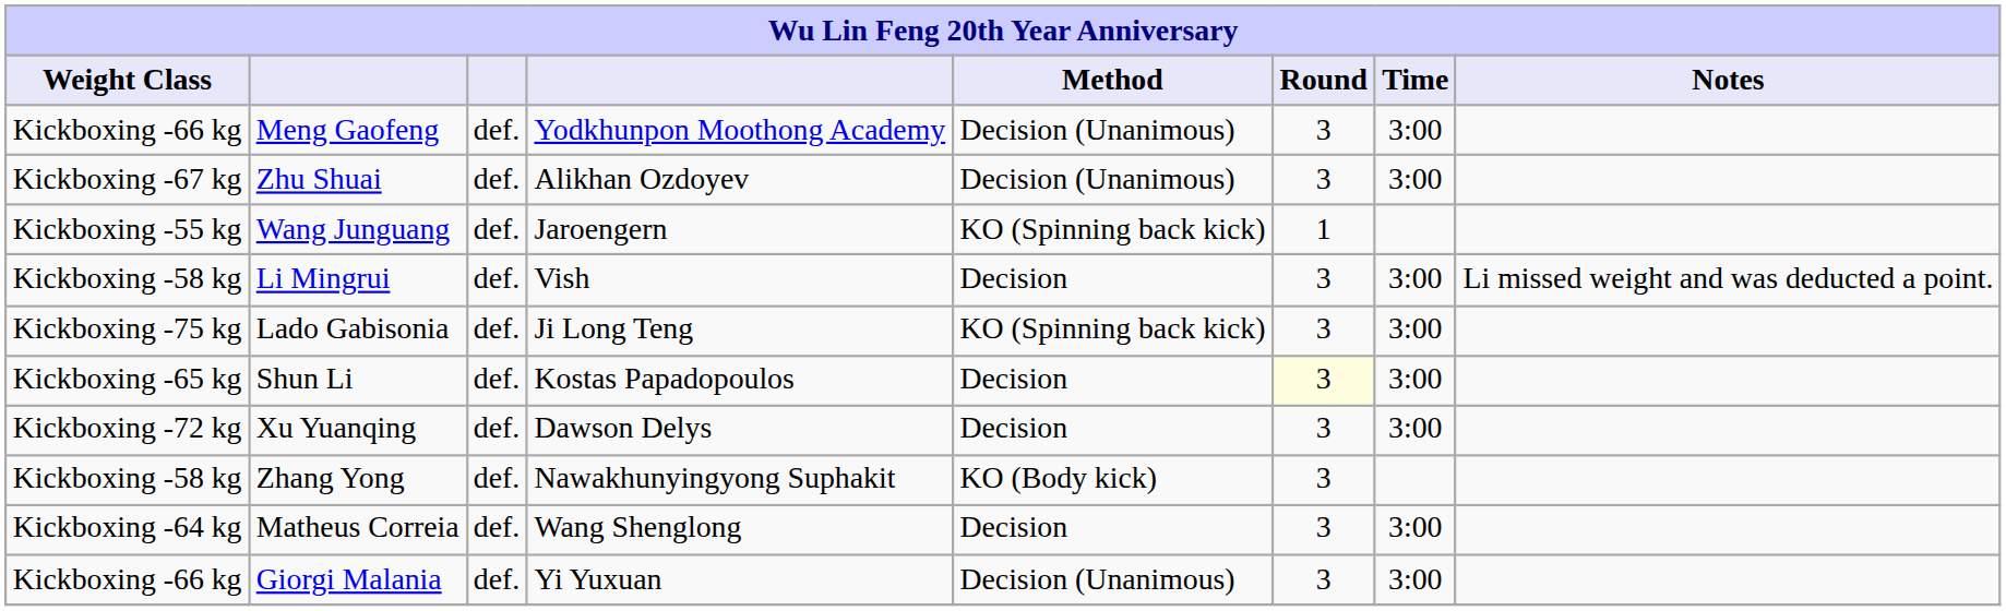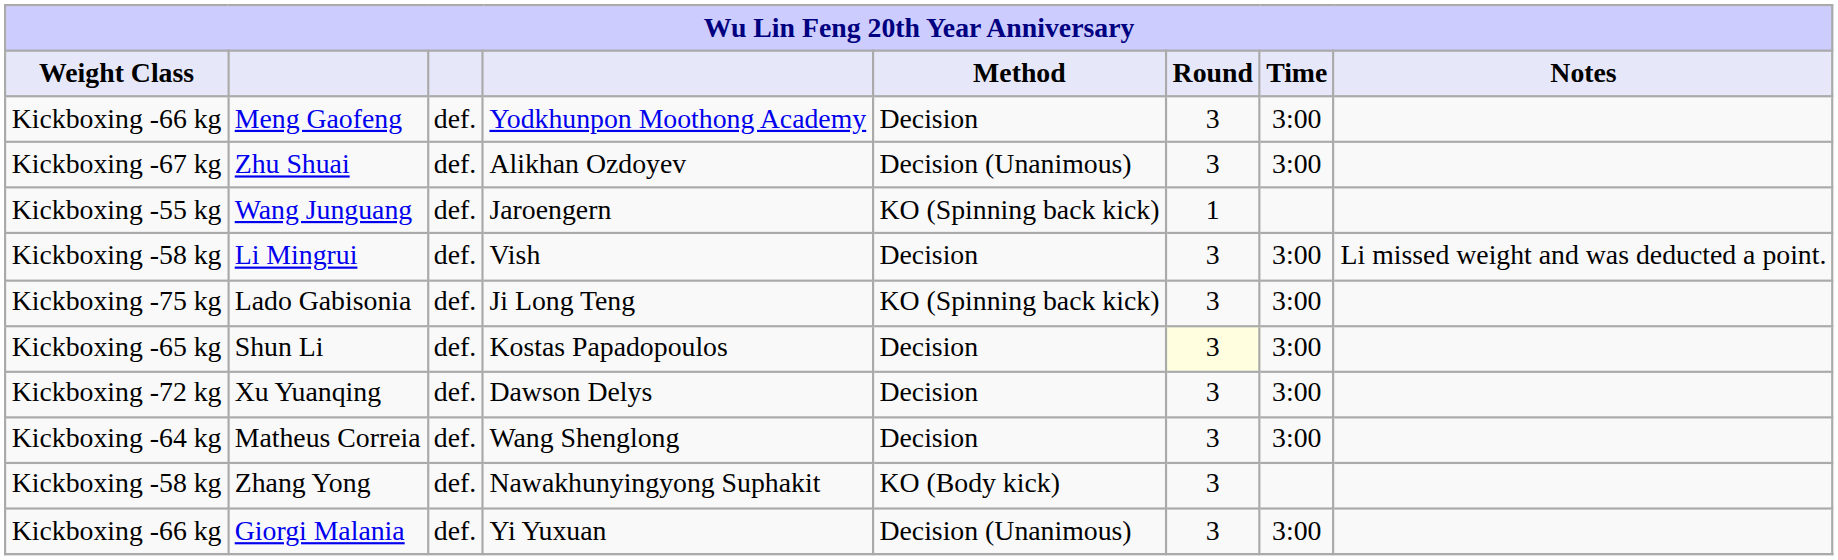 <table class="wikitable" style="font-size: 80%;">
 <tr>
 <th colspan="8" style="background-color: #ccf; color: #000080; text-align: center;">Wu Lin Feng 20th Year Anniversary</th>
 </tr>
 <tr>
 <th colspan="1" style="background-color: #E6E8FA; color: #000000; text-align: center;">Weight Class</th>
 <th colspan="1" style="background-color: #E6E8FA; color: #000000; text-align: center;"></th>
 <th colspan="1" style="background-color: #E6E8FA; color: #000000; text-align: center;"></th>
 <th colspan="1" style="background-color: #E6E8FA; color: #000000; text-align: center;"></th>
 <th colspan="1" style="background-color: #E6E8FA; color: #000000; text-align: center;">Method</th>
 <th colspan="1" style="background-color: #E6E8FA; color: #000000; text-align: center;">Round</th>
 <th colspan="1" style="background-color: #E6E8FA; color: #000000; text-align: center;">Time</th>
 <th colspan="1" style="background-color: #E6E8FA; color: #000000; text-align: center;">Notes</th>
 </tr>
 <tr>
 <td>Kickboxing -66 kg</td>
 <td> <a href='#'>Meng Gaofeng</a></td>
 <td align=center>def.</td>
 <td> <a href='#'>Yodkhunpon Moothong Academy</a></td>
-<td>Decision (Unanimous)</td>
+<td>Decision</td>
 <td align=center>3</td>
 <td align=center>3:00</td>
 <td></td>
 </tr>
 <tr>
 <td>Kickboxing -67 kg</td>
 <td> <a href='#'>Zhu Shuai</a></td>
 <td align=center>def.</td>
 <td> Alikhan Ozdoyev</td>
 <td>Decision (Unanimous)</td>
 <td align=center>3</td>
 <td align=center>3:00</td>
 <td></td>
 </tr>
 <tr>
 <td>Kickboxing -55 kg</td>
 <td> <a href='#'>Wang Junguang</a></td>
 <td align=center>def.</td>
 <td> Jaroengern</td>
 <td>KO (Spinning back kick)</td>
 <td align=center>1</td>
 <td align=center></td>
 <td></td>
 </tr>
 <tr>
 <td>Kickboxing -58 kg</td>
 <td> <a href='#'>Li Mingrui</a></td>
 <td align="center">def.</td>
 <td> Vish</td>
 <td>Decision</td>
 <td align="center">3</td>
 <td align="center">3:00</td>
 <td>Li missed weight and was deducted a point.</td>
 </tr>
 <tr>
 <td>Kickboxing -75 kg</td>
 <td> Lado Gabisonia</td>
 <td align="center">def.</td>
 <td> Ji Long Teng</td>
 <td>KO (Spinning back kick)</td>
 <td align="center">3</td>
 <td align="center">3:00</td>
 <td></td>
 </tr>
 <tr>
 <td>Kickboxing -65 kg</td>
 <td> Shun Li</td>
 <td align="center">def.</td>
 <td> Kostas Papadopoulos</td>
 <td>Decision</td>
 <td align="center" style="background: lightyellow;">3</td>
 <td align="center">3:00</td>
 <td></td>
 </tr>
 <tr>
 <td>Kickboxing -72 kg</td>
 <td> Xu Yuanqing</td>
 <td align="center">def.</td>
 <td> Dawson Delys</td>
 <td>Decision</td>
 <td align="center">3</td>
 <td align="center">3:00</td>
 <td></td>
 </tr>
 <tr>
+<td>Kickboxing -64 kg</td>
+<td> Matheus Correia</td>
+<td align=center>def.</td>
+<td> Wang Shenglong</td>
+<td>Decision</td>
+<td align=center>3</td>
+<td align=center>3:00</td>
+<td></td>
+</tr>
+<tr>
 <td>Kickboxing -58 kg</td>
 <td> Zhang Yong</td>
 <td align="center">def.</td>
 <td> Nawakhunyingyong Suphakit</td>
 <td>KO (Body kick)</td>
 <td align="center">3</td>
 <td align="center"></td>
-<td></td>
-</tr>
-<tr>
-<td>Kickboxing -64 kg</td>
-<td> Matheus Correia</td>
-<td align=center>def.</td>
-<td> Wang Shenglong</td>
-<td>Decision</td>
-<td align=center>3</td>
-<td align=center>3:00</td>
 <td></td>
 </tr>
 <tr>
 <td>Kickboxing -66 kg</td>
 <td> <a href='#'>Giorgi Malania</a></td>
 <td align="center">def.</td>
 <td> Yi Yuxuan</td>
 <td>Decision (Unanimous)</td>
 <td align="center">3</td>
 <td align="center">3:00</td>
 <td></td>
 </tr>
 <tr>
 </tr>
 </table>
